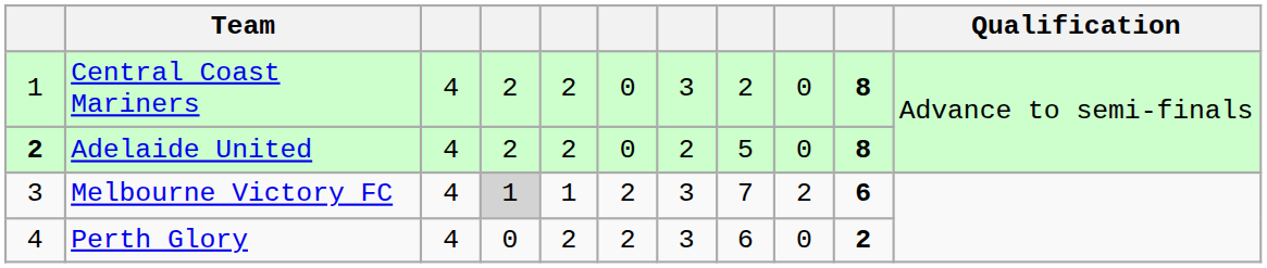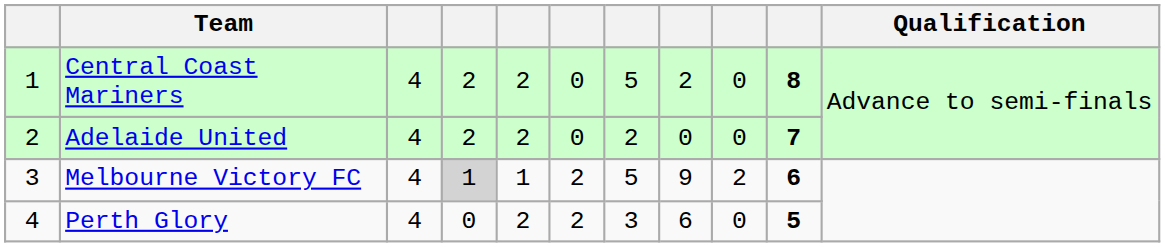 <table class="wikitable" style="font-size:90%; text-align:center;">
 <tr>
 <th width=20></th>
 <th width=150>Team</th>
 <th width=20></th>
 <th width=20></th>
 <th width=20></th>
 <th width=20></th>
 <th width=20></th>
 <th width=20></th>
 <th width=20></th>
 <th width=20></th>
 <th>Qualification</th>
 </tr>
 <tr style="background:#ccffcc;">
 <td>1</td>
 <td style="text-align:left;"><a href='#'>Central Coast Mariners</a></td>
 <td>4</td>
 <td>2</td>
 <td>2</td>
 <td>0</td>
-<td>3</td>
+<td>5</td>
 <td>2</td>
 <td>0</td>
 <td><strong>8</strong></td>
 <td rowspan=2>Advance to semi-finals</td>
 </tr>
 <tr style="background:#ccffcc;">
-<td><strong>2</strong></td>
+<td>2</td>
 <td style="text-align:left;"><a href='#'>Adelaide United</a></td>
 <td>4</td>
 <td>2</td>
 <td>2</td>
 <td>0</td>
 <td>2</td>
-<td>5</td>
 <td>0</td>
-<td><strong>8</strong></td>
+<td>0</td>
+<td><strong>7</strong></td>
 </tr>
 <tr>
 <td>3</td>
 <td style="text-align:left;"><a href='#'>Melbourne Victory FC</a></td>
 <td>4</td>
 <td style="background: lightgrey;">1</td>
 <td>1</td>
 <td>2</td>
-<td>3</td>
-<td>7</td>
+<td>5</td>
+<td>9</td>
 <td>2</td>
 <td><strong>6</strong></td>
 </tr>
 <tr>
 <td>4</td>
 <td style="text-align:left;"><a href='#'>Perth Glory</a></td>
 <td>4</td>
 <td>0</td>
 <td>2</td>
 <td>2</td>
 <td>3</td>
 <td>6</td>
 <td>0</td>
-<td><strong>2</strong></td>
+<td><strong>5</strong></td>
 </tr>
 </table>
